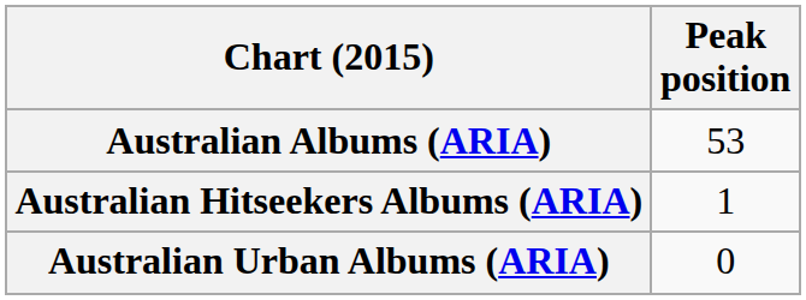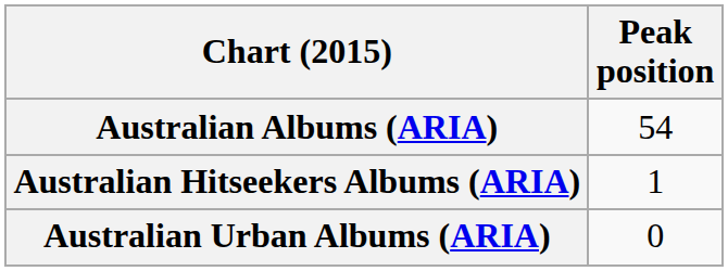 <table class="wikitable sortable plainrowheaders" style="text-align:center">
 <tr>
 <th scope="col">Chart (2015)</th>
 <th scope="col">Peak<br>position</th>
 </tr>
 <tr>
 <th scope="row">Australian Albums (<a href='#'>ARIA</a>)</th>
-<td>53</td>
+<td>54</td>
 </tr>
 <tr>
 <th scope="row">Australian Hitseekers Albums (<a href='#'>ARIA</a>)</th>
 <td>1</td>
 </tr>
 <tr>
 <th scope="row">Australian Urban Albums (<a href='#'>ARIA</a>)</th>
 <td>0</td>
 </tr>
 <tr>
 </tr>
 <tr>
 </tr>
 <tr>
 </tr>
 <tr>
 </tr>
 <tr>
 </tr>
 <tr>
 </tr>
 <tr>
 </tr>
 <tr>
 </tr>
 </table>
